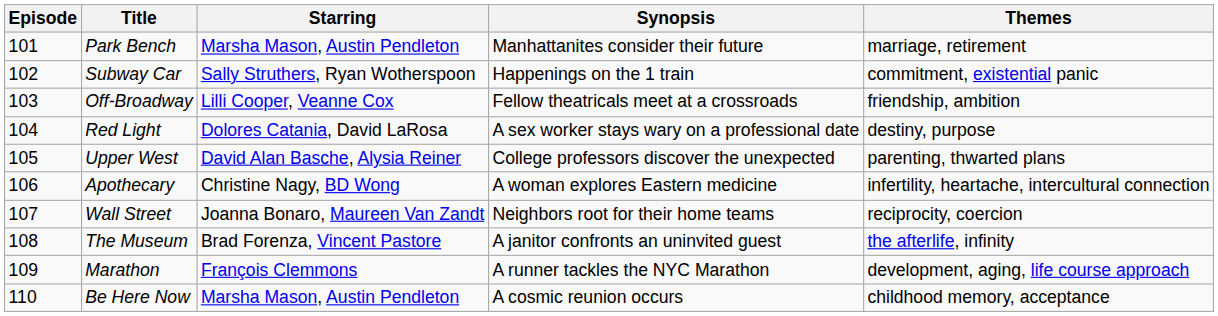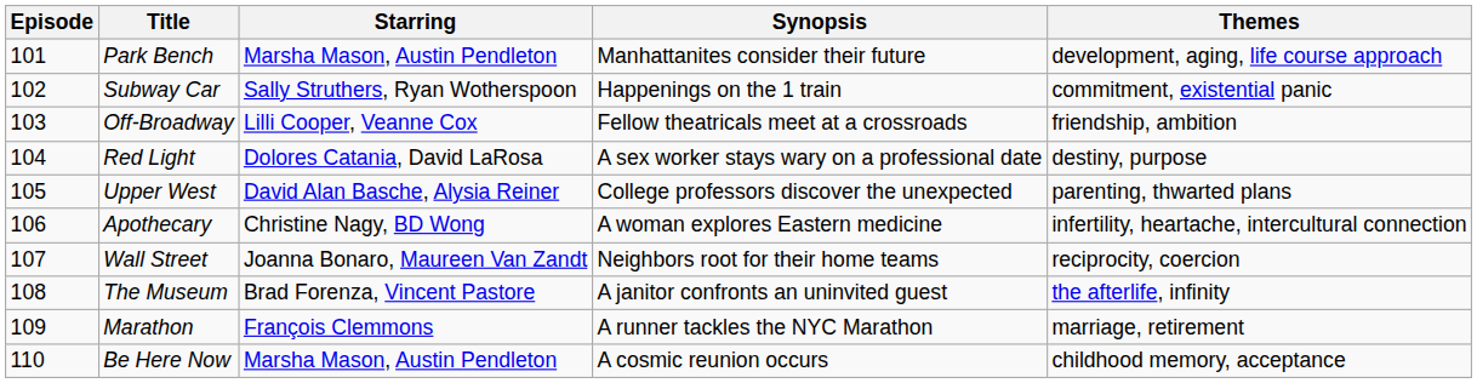 <table class="wikitable">
 <tr>
 <th>Episode</th>
 <th>Title</th>
 <th>Starring</th>
 <th>Synopsis</th>
 <th>Themes</th>
 </tr>
 <tr>
 <td>101</td>
 <td><em>Park Bench</em></td>
 <td><a href='#'>Marsha Mason</a>,                                                                                                <a href='#'>Austin Pendleton</a></td>
 <td>Manhattanites consider their future</td>
-<td>marriage, retirement</td>
+<td>development, aging, <a href='#'>life course approach</a></td>
 </tr>
 <tr>
 <td>102</td>
 <td><em>Subway Car</em></td>
 <td><a href='#'>Sally Struthers</a>,             Ryan Wotherspoon</td>
 <td>Happenings on the 1 train</td>
 <td>commitment, <a href='#'>existential</a> panic</td>
 </tr>
 <tr>
 <td>103</td>
 <td><em>Off-Broadway</em></td>
 <td><a href='#'>Lilli Cooper</a>, <a href='#'>Veanne Cox</a></td>
 <td>Fellow theatricals meet at a crossroads</td>
 <td>friendship, ambition</td>
 </tr>
 <tr>
 <td>104</td>
 <td><em>Red Light</em></td>
 <td><a href='#'>Dolores Catania</a>, David LaRosa</td>
 <td>A sex worker stays wary on a professional date</td>
 <td>destiny, purpose</td>
 </tr>
 <tr>
 <td>105</td>
 <td><em>Upper West</em></td>
 <td><a href='#'>David Alan Basche</a>, <a href='#'>Alysia Reiner</a></td>
 <td>College professors discover the unexpected</td>
 <td>parenting, thwarted plans</td>
 </tr>
 <tr>
 <td>106</td>
 <td><em>Apothecary</em></td>
 <td>Christine Nagy, <a href='#'>BD Wong</a></td>
 <td>A woman explores Eastern medicine</td>
 <td>infertility, heartache, intercultural connection</td>
 </tr>
 <tr>
 <td>107</td>
 <td><em>Wall Street</em></td>
 <td>Joanna Bonaro, <a href='#'>Maureen Van Zandt</a></td>
 <td>Neighbors root for their home teams</td>
 <td>reciprocity, coercion</td>
 </tr>
 <tr>
 <td>108</td>
 <td><em>The Museum</em></td>
 <td>Brad Forenza, <a href='#'>Vincent Pastore</a></td>
 <td>A janitor confronts an uninvited guest</td>
 <td><a href='#'>the afterlife</a>, infinity</td>
 </tr>
 <tr>
 <td>109</td>
 <td><em>Marathon</em></td>
 <td><a href='#'>François Clemmons</a></td>
 <td>A runner tackles the NYC Marathon</td>
-<td>development, aging, <a href='#'>life course approach</a></td>
+<td>marriage, retirement</td>
 </tr>
 <tr>
 <td>110</td>
 <td><em>Be Here Now</em></td>
 <td><a href='#'>Marsha Mason</a>, <a href='#'>Austin Pendleton</a></td>
 <td>A cosmic reunion occurs</td>
 <td>childhood memory, acceptance</td>
 </tr>
 </table>
